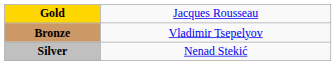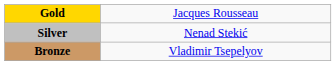 <table class="wikitable" style="text-align:center; " width="35%">
 <tr>
 <td bgcolor="gold"><strong>Gold</strong></td>
 <td><a href='#'>Jacques Rousseau</a><br>  <small><em></em></small></td>
 </tr>
 <tr>
+<td bgcolor="silver"><strong>Silver</strong></td>
+<td><a href='#'>Nenad Stekić</a><br>  <small><em></em></small></td>
+</tr>
+<tr>
 <td bgcolor="CC9966"><strong>Bronze</strong></td>
 <td><a href='#'>Vladimir Tsepelyov</a><br>  <small><em></em></small></td>
 </tr>
-<tr>
-<td bgcolor="silver"><strong>Silver</strong></td>
-<td><a href='#'>Nenad Stekić</a><br>  <small><em></em></small></td>
-</tr>
 </table>
